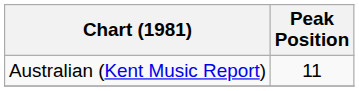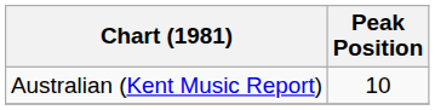 <table class="wikitable">
 <tr>
 <th>Chart (1981)</th>
 <th>Peak<br>Position</th>
 </tr>
 <tr>
 <td>Australian (<a href='#'>Kent Music Report</a>)</td>
-<td align="center">11</td>
+<td align="center">10</td>
 </tr>
 <tr>
 </tr>
 </table>
